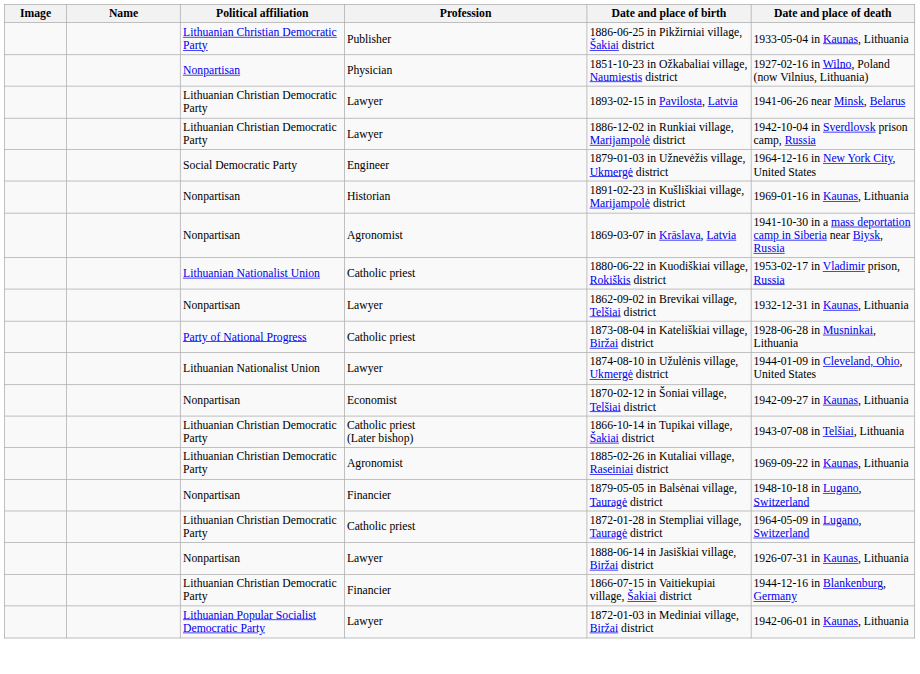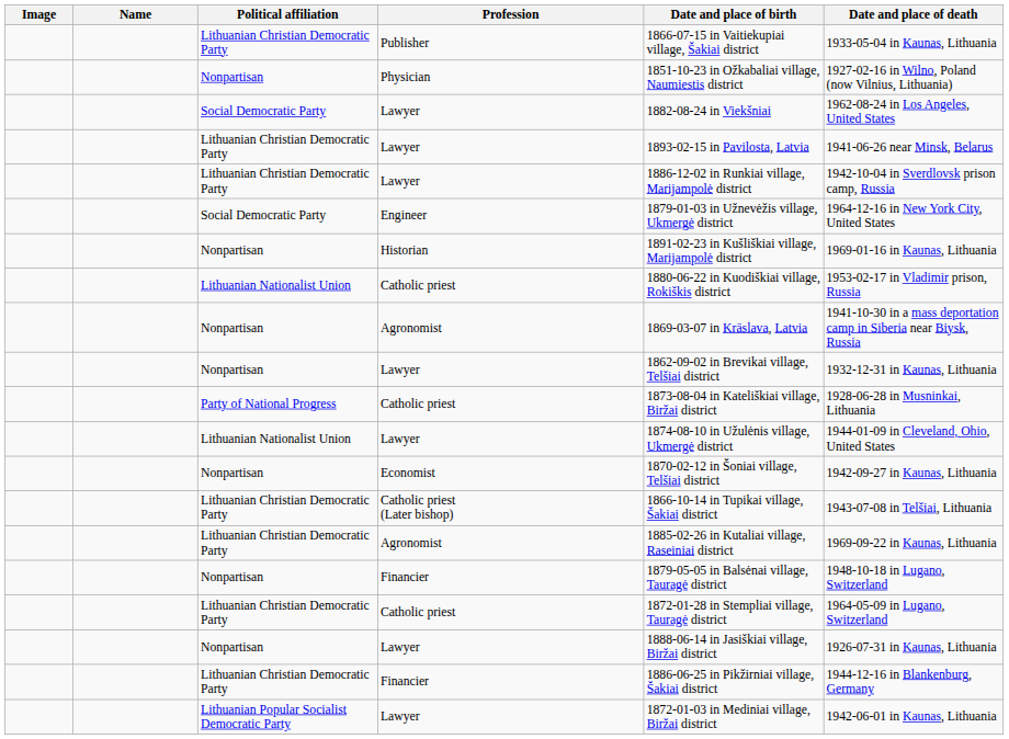 <table class="sortable wikitable">
 <tr valign=bottom>
 <th width=78px>Image</th>
 <th width=>Name</th>
 <th width=18%>Political affiliation</th>
 <th width=>Profession</th>
 <th width=18%>Date and place of birth</th>
 <th width=18%>Date and place of death</th>
 </tr>
 <tr>
 <td></td>
 <td> <br> </td>
 <td><a href='#'>Lithuanian Christian Democratic Party</a></td>
 <td>Publisher</td>
-<td>1886-06-25 in Pikžirniai village, <a href='#'>Šakiai</a> district</td>
+<td>1866-07-15 in Vaitiekupiai village, <a href='#'>Šakiai</a> district</td>
 <td>1933-05-04 in <a href='#'>Kaunas</a>, Lithuania</td>
 </tr>
 <tr>
 <td></td>
 <td> <br> </td>
 <td><a href='#'>Nonpartisan</a></td>
 <td>Physician</td>
 <td>1851-10-23 in Ožkabaliai village, <a href='#'>Naumiestis</a> district</td>
 <td>1927-02-16 in <a href='#'>Wilno</a>, Poland (now Vilnius, Lithuania)</td>
+</tr>
+<tr>
+<td></td>
+<td> <br> </td>
+<td><a href='#'>Social Democratic Party</a></td>
+<td>Lawyer</td>
+<td>1882-08-24 in <a href='#'>Viekšniai</a></td>
+<td>1962-08-24 in <a href='#'>Los Angeles</a>, <a href='#'>United States</a></td>
 </tr>
 <tr>
 <td></td>
 <td> <br> </td>
 <td>Lithuanian Christian Democratic Party</td>
 <td>Lawyer</td>
 <td>1893-02-15 in <a href='#'>Pavilosta</a>, <a href='#'>Latvia</a></td>
 <td>1941-06-26 near <a href='#'>Minsk</a>, <a href='#'>Belarus</a></td>
 </tr>
 <tr>
 <td></td>
 <td> <br> </td>
 <td>Lithuanian Christian Democratic Party</td>
 <td>Lawyer</td>
 <td>1886-12-02 in Runkiai village, <a href='#'>Marijampolė</a> district</td>
 <td>1942-10-04 in <a href='#'>Sverdlovsk</a> prison camp, <a href='#'>Russia</a></td>
 </tr>
 <tr>
 <td></td>
 <td> <br> </td>
 <td>Social Democratic Party</td>
 <td>Engineer</td>
 <td>1879-01-03 in Užnevėžis village, <a href='#'>Ukmergė</a> district</td>
 <td>1964-12-16 in <a href='#'>New York City</a>, United States</td>
 </tr>
 <tr>
 <td></td>
 <td> <br> </td>
 <td>Nonpartisan</td>
 <td>Historian</td>
 <td>1891-02-23 in Kušliškiai village, <a href='#'>Marijampolė</a> district</td>
 <td>1969-01-16 in <a href='#'>Kaunas</a>, Lithuania</td>
 </tr>
 <tr>
 <td></td>
 <td> <br> </td>
+<td><a href='#'>Lithuanian Nationalist Union</a></td>
+<td>Catholic priest</td>
+<td>1880-06-22 in Kuodiškiai village, <a href='#'>Rokiškis</a> district</td>
+<td>1953-02-17 in <a href='#'>Vladimir</a> prison, <a href='#'>Russia</a></td>
+</tr>
+<tr>
+<td></td>
+<td> <br> </td>
 <td>Nonpartisan</td>
 <td>Agronomist</td>
 <td>1869-03-07 in <a href='#'>Krāslava</a>, <a href='#'>Latvia</a></td>
 <td>1941-10-30 in a <a href='#'>mass deportation camp in Siberia</a> near <a href='#'>Biysk</a>, <a href='#'>Russia</a></td>
-</tr>
-<tr>
-<td></td>
-<td> <br> </td>
-<td><a href='#'>Lithuanian Nationalist Union</a></td>
-<td>Catholic priest</td>
-<td>1880-06-22 in Kuodiškiai village, <a href='#'>Rokiškis</a> district</td>
-<td>1953-02-17 in <a href='#'>Vladimir</a> prison, <a href='#'>Russia</a></td>
 </tr>
 <tr>
 <td></td>
 <td> <br> </td>
 <td>Nonpartisan</td>
 <td>Lawyer</td>
 <td>1862-09-02 in Brevikai village, <a href='#'>Telšiai</a> district</td>
 <td>1932-12-31 in <a href='#'>Kaunas</a>, Lithuania</td>
 </tr>
 <tr>
 <td></td>
 <td> <br> </td>
 <td><a href='#'>Party of National Progress</a></td>
 <td>Catholic priest</td>
 <td>1873-08-04 in Kateliškiai village, <a href='#'>Biržai</a> district</td>
 <td>1928-06-28 in <a href='#'>Musninkai</a>, Lithuania</td>
 </tr>
 <tr>
 <td></td>
 <td> <br> </td>
 <td>Lithuanian Nationalist Union</td>
 <td>Lawyer</td>
 <td>1874-08-10 in Užulėnis village, <a href='#'>Ukmergė</a> district</td>
 <td>1944-01-09 in <a href='#'>Cleveland, Ohio</a>, United States</td>
 </tr>
 <tr>
 <td></td>
 <td> <br> </td>
 <td>Nonpartisan</td>
 <td>Economist</td>
 <td>1870-02-12 in Šoniai village, <a href='#'>Telšiai</a> district</td>
 <td>1942-09-27 in <a href='#'>Kaunas</a>, Lithuania</td>
 </tr>
 <tr>
 <td></td>
 <td> <br> </td>
 <td>Lithuanian Christian Democratic Party</td>
 <td>Catholic priest <br>(Later bishop)</td>
 <td>1866-10-14 in Tupikai village, <a href='#'>Šakiai</a> district</td>
 <td>1943-07-08 in <a href='#'>Telšiai</a>, Lithuania</td>
 </tr>
 <tr>
 <td></td>
 <td> <br> </td>
 <td>Lithuanian Christian Democratic Party</td>
 <td>Agronomist</td>
 <td>1885-02-26 in Kutaliai village, <a href='#'>Raseiniai</a> district</td>
 <td>1969-09-22 in <a href='#'>Kaunas</a>, Lithuania</td>
 </tr>
 <tr>
 <td></td>
 <td> <br> </td>
 <td>Nonpartisan</td>
 <td>Financier</td>
 <td>1879-05-05 in Balsėnai village, <a href='#'>Tauragė</a> district</td>
 <td>1948-10-18 in <a href='#'>Lugano</a>, <a href='#'>Switzerland</a></td>
 </tr>
 <tr>
 <td></td>
 <td> <br> </td>
 <td>Lithuanian Christian Democratic Party</td>
 <td>Catholic priest</td>
 <td>1872-01-28 in Stempliai village, <a href='#'>Tauragė</a> district</td>
 <td>1964-05-09 in <a href='#'>Lugano</a>, <a href='#'>Switzerland</a></td>
 </tr>
 <tr>
 <td></td>
 <td> <br> </td>
 <td>Nonpartisan</td>
 <td>Lawyer</td>
 <td>1888-06-14 in Jasiškiai village, <a href='#'>Biržai</a> district</td>
 <td>1926-07-31 in <a href='#'>Kaunas</a>, Lithuania</td>
 </tr>
 <tr>
 <td></td>
 <td> <br> </td>
 <td>Lithuanian Christian Democratic Party</td>
 <td>Financier</td>
-<td>1866-07-15 in Vaitiekupiai village, <a href='#'>Šakiai</a> district</td>
+<td>1886-06-25 in Pikžirniai village, <a href='#'>Šakiai</a> district</td>
 <td>1944-12-16 in <a href='#'>Blankenburg</a>, <a href='#'>Germany</a></td>
 </tr>
 <tr>
 <td></td>
 <td> <br> </td>
 <td><a href='#'>Lithuanian Popular Socialist Democratic Party</a></td>
 <td>Lawyer</td>
 <td>1872-01-03 in Mediniai village, <a href='#'>Biržai</a> district</td>
 <td>1942-06-01 in <a href='#'>Kaunas</a>, Lithuania</td>
 </tr>
 </table>
